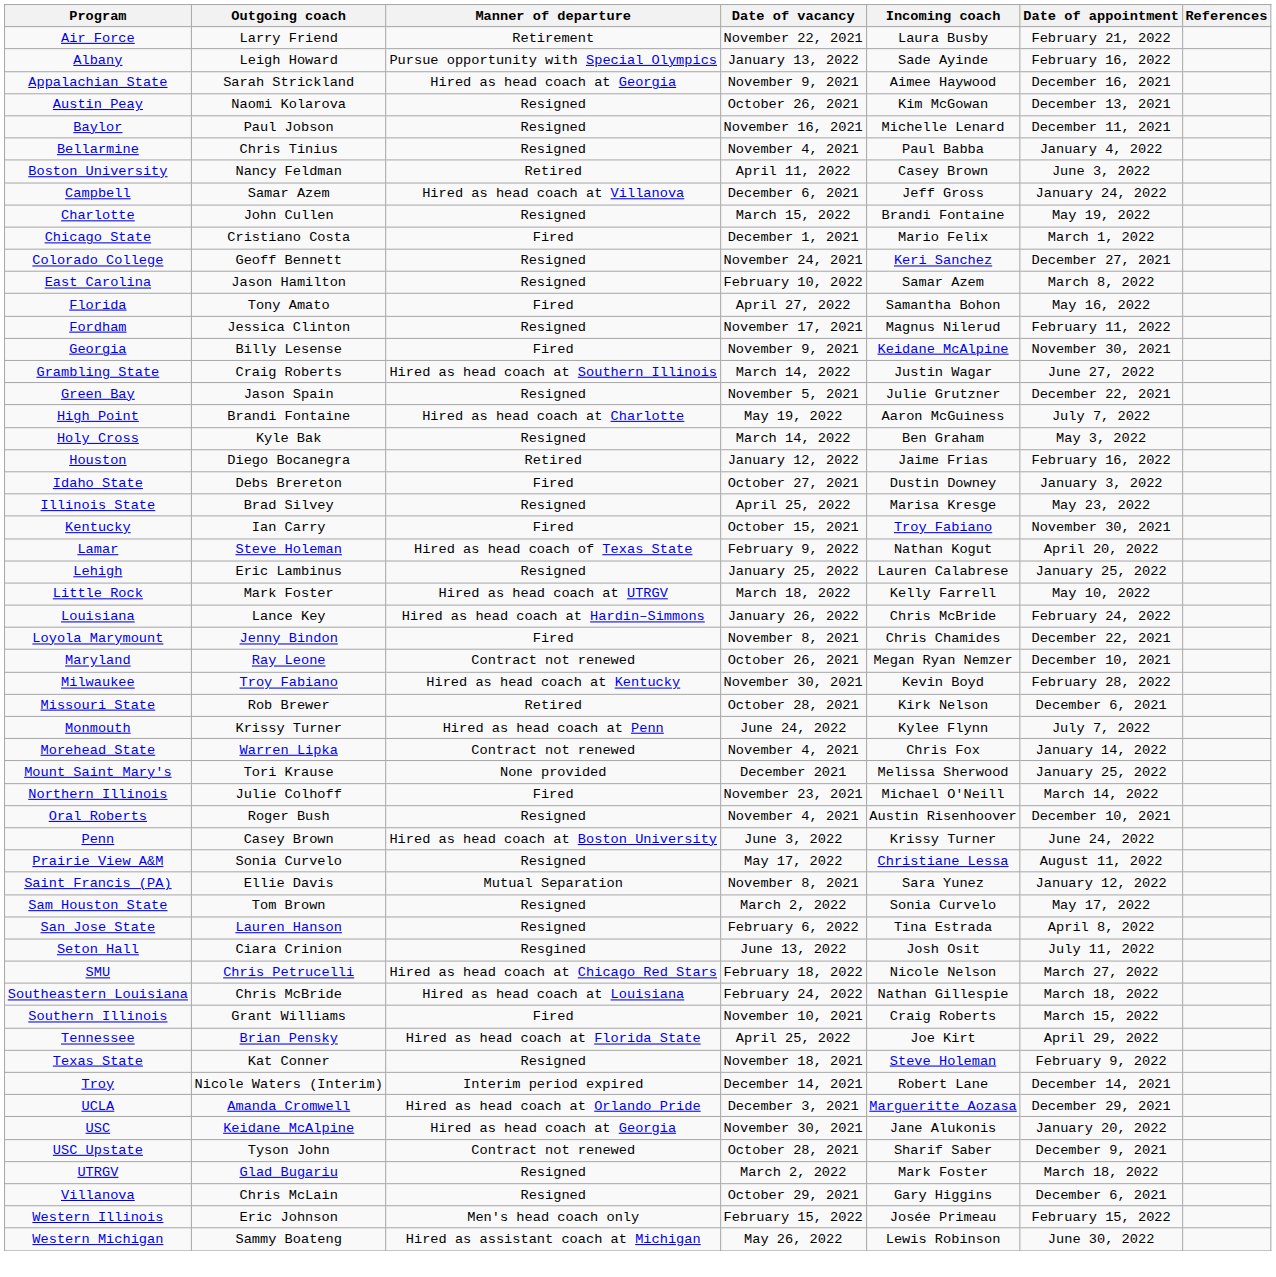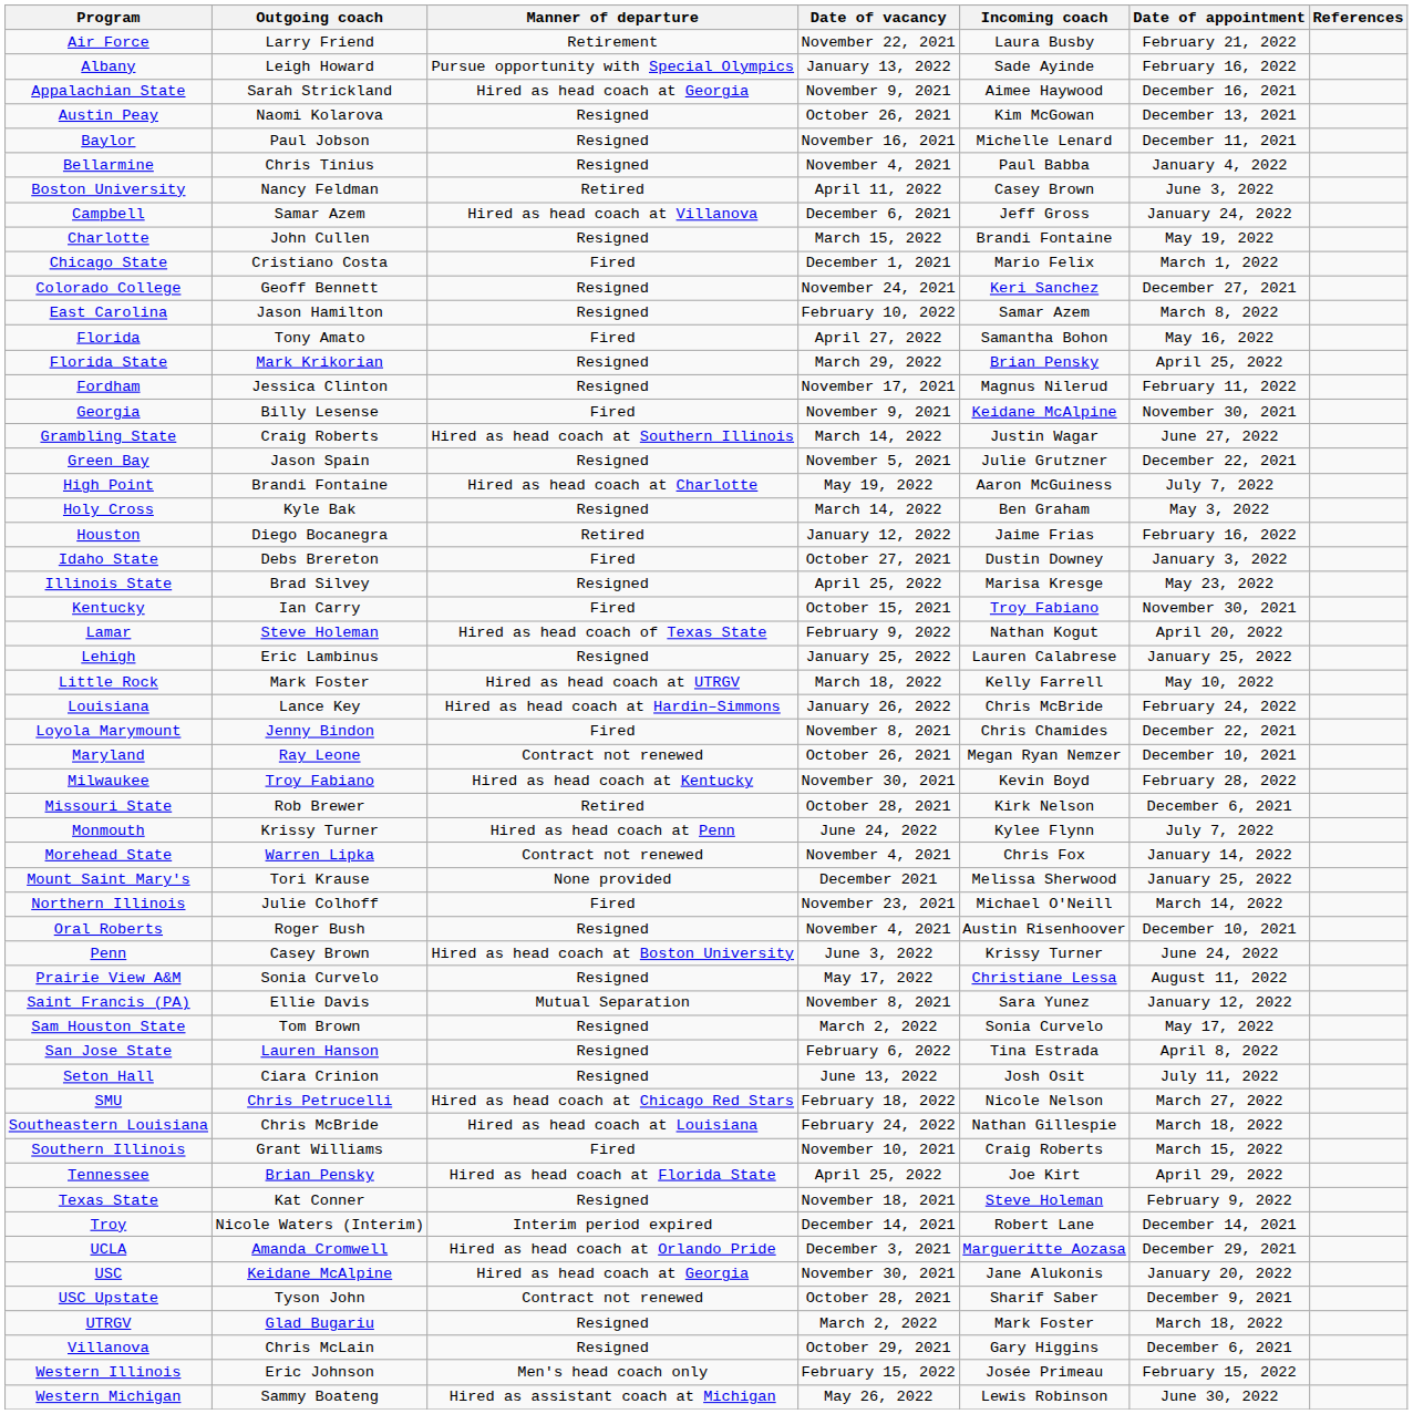 <table class="wikitable sortable" style="text-align: center;">
 <tr>
 <th>Program</th>
 <th>Outgoing coach</th>
 <th>Manner of departure</th>
 <th>Date of vacancy</th>
 <th>Incoming coach</th>
 <th>Date of appointment</th>
 <th>References</th>
 </tr>
 <tr>
 <td><a href='#'>Air Force</a></td>
 <td>Larry Friend</td>
 <td>Retirement</td>
 <td>November 22, 2021</td>
 <td>Laura Busby</td>
 <td>February 21, 2022</td>
 <td></td>
 </tr>
 <tr>
 <td><a href='#'>Albany</a></td>
 <td>Leigh Howard</td>
 <td>Pursue opportunity with <a href='#'>Special Olympics</a></td>
 <td>January 13, 2022</td>
 <td>Sade Ayinde</td>
 <td>February 16, 2022</td>
 <td></td>
 </tr>
 <tr>
 <td><a href='#'>Appalachian State</a></td>
 <td>Sarah Strickland</td>
 <td>Hired as head coach at <a href='#'>Georgia</a></td>
 <td>November 9, 2021</td>
 <td>Aimee Haywood</td>
 <td>December 16, 2021</td>
 <td></td>
 </tr>
 <tr>
 <td><a href='#'>Austin Peay</a></td>
 <td>Naomi Kolarova</td>
 <td>Resigned</td>
 <td>October 26, 2021</td>
 <td>Kim McGowan</td>
 <td>December 13, 2021</td>
 <td></td>
 </tr>
 <tr>
 <td><a href='#'>Baylor</a></td>
 <td>Paul Jobson</td>
 <td>Resigned</td>
 <td>November 16, 2021</td>
 <td>Michelle Lenard</td>
 <td>December 11, 2021</td>
 <td></td>
 </tr>
 <tr>
 <td><a href='#'>Bellarmine</a></td>
 <td>Chris Tinius</td>
 <td>Resigned</td>
 <td>November 4, 2021</td>
 <td>Paul Babba</td>
 <td>January 4, 2022</td>
 <td></td>
 </tr>
 <tr>
 <td><a href='#'>Boston University</a></td>
 <td>Nancy Feldman</td>
 <td>Retired</td>
 <td>April 11, 2022</td>
 <td>Casey Brown</td>
 <td>June 3, 2022</td>
 <td></td>
 </tr>
 <tr>
 <td><a href='#'>Campbell</a></td>
 <td>Samar Azem</td>
 <td>Hired as head coach at <a href='#'>Villanova</a></td>
 <td>December 6, 2021</td>
 <td>Jeff Gross</td>
 <td>January 24, 2022</td>
 <td></td>
 </tr>
 <tr>
 <td><a href='#'>Charlotte</a></td>
 <td>John Cullen</td>
 <td>Resigned</td>
 <td>March 15, 2022</td>
 <td>Brandi Fontaine</td>
 <td>May 19, 2022</td>
 <td></td>
 </tr>
 <tr>
 <td><a href='#'>Chicago State</a></td>
 <td>Cristiano Costa</td>
 <td>Fired</td>
 <td>December 1, 2021</td>
 <td>Mario Felix</td>
 <td>March 1, 2022</td>
 <td></td>
 </tr>
 <tr>
 <td><a href='#'>Colorado College</a></td>
 <td>Geoff Bennett</td>
 <td>Resigned</td>
 <td>November 24, 2021</td>
 <td><a href='#'>Keri Sanchez</a></td>
 <td>December 27, 2021</td>
 <td></td>
 </tr>
 <tr>
 <td><a href='#'>East Carolina</a></td>
 <td>Jason Hamilton</td>
 <td>Resigned</td>
 <td>February 10, 2022</td>
 <td>Samar Azem</td>
 <td>March 8, 2022</td>
 <td></td>
 </tr>
 <tr>
 <td><a href='#'>Florida</a></td>
 <td>Tony Amato</td>
 <td>Fired</td>
 <td>April 27, 2022</td>
 <td>Samantha Bohon</td>
 <td>May 16, 2022</td>
+<td></td>
+</tr>
+<tr>
+<td><a href='#'>Florida State</a></td>
+<td><a href='#'>Mark Krikorian</a></td>
+<td>Resigned</td>
+<td>March 29, 2022</td>
+<td><a href='#'>Brian Pensky</a></td>
+<td>April 25, 2022</td>
 <td></td>
 </tr>
 <tr>
 <td><a href='#'>Fordham</a></td>
 <td>Jessica Clinton</td>
 <td>Resigned</td>
 <td>November 17, 2021</td>
 <td>Magnus Nilerud</td>
 <td>February 11, 2022</td>
 <td></td>
 </tr>
 <tr>
 <td><a href='#'>Georgia</a></td>
 <td>Billy Lesense</td>
 <td>Fired</td>
 <td>November 9, 2021</td>
 <td><a href='#'>Keidane McAlpine</a></td>
 <td>November 30, 2021</td>
 <td></td>
 </tr>
 <tr>
 <td><a href='#'>Grambling State</a></td>
 <td>Craig Roberts</td>
 <td>Hired as head coach at <a href='#'>Southern Illinois</a></td>
 <td>March 14, 2022</td>
 <td>Justin Wagar</td>
 <td>June 27, 2022</td>
 <td></td>
 </tr>
 <tr>
 <td><a href='#'>Green Bay</a></td>
 <td>Jason Spain</td>
 <td>Resigned</td>
 <td>November 5, 2021</td>
 <td>Julie Grutzner</td>
 <td>December 22, 2021</td>
 <td></td>
 </tr>
 <tr>
 <td><a href='#'>High Point</a></td>
 <td>Brandi Fontaine</td>
 <td>Hired as head coach at <a href='#'>Charlotte</a></td>
 <td>May 19, 2022</td>
 <td>Aaron McGuiness</td>
 <td>July 7, 2022</td>
 <td></td>
 </tr>
 <tr>
 <td><a href='#'>Holy Cross</a></td>
 <td>Kyle Bak</td>
 <td>Resigned</td>
 <td>March 14, 2022</td>
 <td>Ben Graham</td>
 <td>May 3, 2022</td>
 <td></td>
 </tr>
 <tr>
 <td><a href='#'>Houston</a></td>
 <td>Diego Bocanegra</td>
 <td>Retired</td>
 <td>January 12, 2022</td>
 <td>Jaime Frias</td>
 <td>February 16, 2022</td>
 <td></td>
 </tr>
 <tr>
 <td><a href='#'>Idaho State</a></td>
 <td>Debs Brereton</td>
 <td>Fired</td>
 <td>October 27, 2021</td>
 <td>Dustin Downey</td>
 <td>January 3, 2022</td>
 <td></td>
 </tr>
 <tr>
 <td><a href='#'>Illinois State</a></td>
 <td>Brad Silvey</td>
 <td>Resigned</td>
 <td>April 25, 2022</td>
 <td>Marisa Kresge</td>
 <td>May 23, 2022</td>
 <td></td>
 </tr>
 <tr>
 <td><a href='#'>Kentucky</a></td>
 <td>Ian Carry</td>
 <td>Fired</td>
 <td>October 15, 2021</td>
 <td><a href='#'>Troy Fabiano</a></td>
 <td>November 30, 2021</td>
 <td></td>
 </tr>
 <tr>
 <td><a href='#'>Lamar</a></td>
 <td><a href='#'>Steve Holeman</a></td>
 <td>Hired as head coach of <a href='#'>Texas State</a></td>
 <td>February 9, 2022</td>
 <td>Nathan Kogut</td>
 <td>April 20, 2022</td>
 <td></td>
 </tr>
 <tr>
 <td><a href='#'>Lehigh</a></td>
 <td>Eric Lambinus</td>
 <td>Resigned</td>
 <td>January 25, 2022</td>
 <td>Lauren Calabrese</td>
 <td>January 25, 2022</td>
 <td></td>
 </tr>
 <tr>
 <td><a href='#'>Little Rock</a></td>
 <td>Mark Foster</td>
 <td>Hired as head coach at <a href='#'>UTRGV</a></td>
 <td>March 18, 2022</td>
 <td>Kelly Farrell</td>
 <td>May 10, 2022</td>
 <td></td>
 </tr>
 <tr>
 <td><a href='#'>Louisiana</a></td>
 <td>Lance Key</td>
 <td>Hired as head coach at <a href='#'>Hardin–Simmons</a></td>
 <td>January 26, 2022</td>
 <td>Chris McBride</td>
 <td>February 24, 2022</td>
 <td></td>
 </tr>
 <tr>
 <td><a href='#'>Loyola Marymount</a></td>
 <td><a href='#'>Jenny Bindon</a></td>
 <td>Fired</td>
 <td>November 8, 2021</td>
 <td>Chris Chamides</td>
 <td>December 22, 2021</td>
 <td></td>
 </tr>
 <tr>
 <td><a href='#'>Maryland</a></td>
 <td><a href='#'>Ray Leone</a></td>
 <td>Contract not renewed</td>
 <td>October 26, 2021</td>
 <td>Megan Ryan Nemzer</td>
 <td>December 10, 2021</td>
 <td></td>
 </tr>
 <tr>
 <td><a href='#'>Milwaukee</a></td>
 <td><a href='#'>Troy Fabiano</a></td>
 <td>Hired as head coach at <a href='#'>Kentucky</a></td>
 <td>November 30, 2021</td>
 <td>Kevin Boyd</td>
 <td>February 28, 2022</td>
 <td></td>
 </tr>
 <tr>
 <td><a href='#'>Missouri State</a></td>
 <td>Rob Brewer</td>
 <td>Retired</td>
 <td>October 28, 2021</td>
 <td>Kirk Nelson</td>
 <td>December 6, 2021</td>
 <td></td>
 </tr>
 <tr>
 <td><a href='#'>Monmouth</a></td>
 <td>Krissy Turner</td>
 <td>Hired as head coach at <a href='#'>Penn</a></td>
 <td>June 24, 2022</td>
 <td>Kylee Flynn</td>
 <td>July 7, 2022</td>
 <td></td>
 </tr>
 <tr>
 <td><a href='#'>Morehead State</a></td>
 <td><a href='#'>Warren Lipka</a></td>
 <td>Contract not renewed</td>
 <td>November 4, 2021</td>
 <td>Chris Fox</td>
 <td>January 14, 2022</td>
 <td></td>
 </tr>
 <tr>
 <td><a href='#'>Mount Saint Mary's</a></td>
 <td>Tori Krause</td>
 <td>None provided</td>
 <td>December 2021</td>
 <td>Melissa Sherwood</td>
 <td>January 25, 2022</td>
 <td></td>
 </tr>
 <tr>
 <td><a href='#'>Northern Illinois</a></td>
 <td>Julie Colhoff</td>
 <td>Fired</td>
 <td>November 23, 2021</td>
 <td>Michael O'Neill</td>
 <td>March 14, 2022</td>
 <td></td>
 </tr>
 <tr>
 <td><a href='#'>Oral Roberts</a></td>
 <td>Roger Bush</td>
 <td>Resigned</td>
 <td>November 4, 2021</td>
 <td>Austin Risenhoover</td>
 <td>December 10, 2021</td>
 <td></td>
 </tr>
 <tr>
 <td><a href='#'>Penn</a></td>
 <td>Casey Brown</td>
 <td>Hired as head coach at <a href='#'>Boston University</a></td>
 <td>June 3, 2022</td>
 <td>Krissy Turner</td>
 <td>June 24, 2022</td>
 <td></td>
 </tr>
 <tr>
 <td><a href='#'>Prairie View A&M</a></td>
 <td>Sonia Curvelo</td>
 <td>Resigned</td>
 <td>May 17, 2022</td>
 <td><a href='#'>Christiane Lessa</a></td>
 <td>August 11, 2022</td>
 <td></td>
 </tr>
 <tr>
 <td><a href='#'>Saint Francis (PA)</a></td>
 <td>Ellie Davis</td>
 <td>Mutual Separation</td>
 <td>November 8, 2021</td>
 <td>Sara Yunez</td>
 <td>January 12, 2022</td>
 <td></td>
 </tr>
 <tr>
 <td><a href='#'>Sam Houston State</a></td>
 <td>Tom Brown</td>
 <td>Resigned</td>
 <td>March 2, 2022</td>
 <td>Sonia Curvelo</td>
 <td>May 17, 2022</td>
 <td></td>
 </tr>
 <tr>
 <td><a href='#'>San Jose State</a></td>
 <td><a href='#'>Lauren Hanson</a></td>
 <td>Resigned</td>
 <td>February 6, 2022</td>
 <td>Tina Estrada</td>
 <td>April 8, 2022</td>
 <td></td>
 </tr>
 <tr>
 <td><a href='#'>Seton Hall</a></td>
 <td>Ciara Crinion</td>
-<td>Resgined</td>
+<td>Resigned</td>
 <td>June 13, 2022</td>
 <td>Josh Osit</td>
 <td>July 11, 2022</td>
 <td></td>
 </tr>
 <tr>
 <td><a href='#'>SMU</a></td>
 <td><a href='#'>Chris Petrucelli</a></td>
 <td>Hired as head coach at <a href='#'>Chicago Red Stars</a></td>
 <td>February 18, 2022</td>
 <td>Nicole Nelson</td>
 <td>March 27, 2022</td>
 <td></td>
 </tr>
 <tr>
 <td><a href='#'>Southeastern Louisiana</a></td>
 <td>Chris McBride</td>
 <td>Hired as head coach at <a href='#'>Louisiana</a></td>
 <td>February 24, 2022</td>
 <td>Nathan Gillespie</td>
 <td>March 18, 2022</td>
 <td></td>
 </tr>
 <tr>
 <td><a href='#'>Southern Illinois</a></td>
 <td>Grant Williams</td>
 <td>Fired</td>
 <td>November 10, 2021</td>
 <td>Craig Roberts</td>
 <td>March 15, 2022</td>
 <td></td>
 </tr>
 <tr>
 <td><a href='#'>Tennessee</a></td>
 <td><a href='#'>Brian Pensky</a></td>
 <td>Hired as head coach at <a href='#'>Florida State</a></td>
 <td>April 25, 2022</td>
 <td>Joe Kirt</td>
 <td>April 29, 2022</td>
 <td></td>
 </tr>
 <tr>
 <td><a href='#'>Texas State</a></td>
 <td>Kat Conner</td>
 <td>Resigned</td>
 <td>November 18, 2021</td>
 <td><a href='#'>Steve Holeman</a></td>
 <td>February 9, 2022</td>
 <td></td>
 </tr>
 <tr>
 <td><a href='#'>Troy</a></td>
 <td>Nicole Waters (Interim)</td>
 <td>Interim period expired</td>
 <td>December 14, 2021</td>
 <td>Robert Lane</td>
 <td>December 14, 2021</td>
 <td></td>
 </tr>
 <tr>
 <td><a href='#'>UCLA</a></td>
 <td><a href='#'>Amanda Cromwell</a></td>
 <td>Hired as head coach at <a href='#'>Orlando Pride</a></td>
 <td>December 3, 2021</td>
 <td><a href='#'>Margueritte Aozasa</a></td>
 <td>December 29, 2021</td>
 <td></td>
 </tr>
 <tr>
 <td><a href='#'>USC</a></td>
 <td><a href='#'>Keidane McAlpine</a></td>
 <td>Hired as head coach at <a href='#'>Georgia</a></td>
 <td>November 30, 2021</td>
 <td>Jane Alukonis</td>
 <td>January 20, 2022</td>
 <td></td>
 </tr>
 <tr>
 <td><a href='#'>USC Upstate</a></td>
 <td>Tyson John</td>
 <td>Contract not renewed</td>
 <td>October 28, 2021</td>
 <td>Sharif Saber</td>
 <td>December 9, 2021</td>
 <td></td>
 </tr>
 <tr>
 <td><a href='#'>UTRGV</a></td>
 <td><a href='#'>Glad Bugariu</a></td>
 <td>Resigned</td>
 <td>March 2, 2022</td>
 <td>Mark Foster</td>
 <td>March 18, 2022</td>
 <td></td>
 </tr>
 <tr>
 <td><a href='#'>Villanova</a></td>
 <td>Chris McLain</td>
 <td>Resigned</td>
 <td>October 29, 2021</td>
 <td>Gary Higgins</td>
 <td>December 6, 2021</td>
 <td></td>
 </tr>
 <tr>
 <td><a href='#'>Western Illinois</a></td>
 <td>Eric Johnson</td>
 <td>Men's head coach only</td>
 <td>February 15, 2022</td>
 <td>Josée Primeau</td>
 <td>February 15, 2022</td>
 <td></td>
 </tr>
 <tr>
 <td><a href='#'>Western Michigan</a></td>
 <td>Sammy Boateng</td>
 <td>Hired as assistant coach at <a href='#'>Michigan</a></td>
 <td>May 26, 2022</td>
 <td>Lewis Robinson</td>
 <td>June 30, 2022</td>
 <td></td>
 </tr>
 </table>
